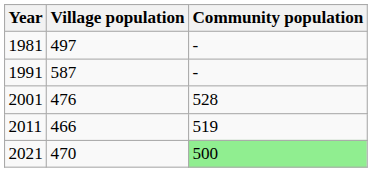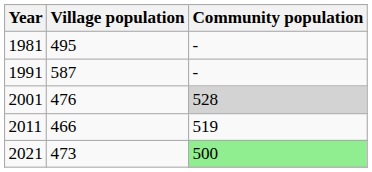 <table class="wikitable">
 <tr>
 <th>Year</th>
 <th>Village population</th>
 <th>Community population</th>
 </tr>
 <tr>
 <td>1981</td>
-<td>497</td>
+<td>495</td>
 <td>-</td>
 </tr>
 <tr>
 <td>1991</td>
 <td>587</td>
 <td>-</td>
 </tr>
 <tr>
 <td>2001</td>
 <td>476</td>
-<td>528</td>
+<td style="background: lightgrey;">528</td>
 </tr>
 <tr>
 <td>2011</td>
 <td>466</td>
 <td>519</td>
 </tr>
 <tr>
 <td>2021</td>
-<td>470</td>
+<td>473</td>
 <td style="background: lightgreen;">500</td>
 </tr>
 </table>
